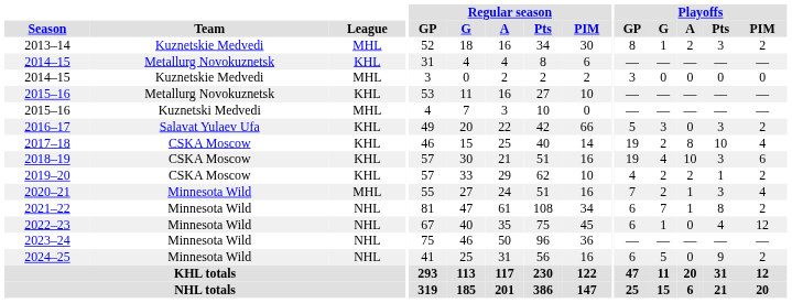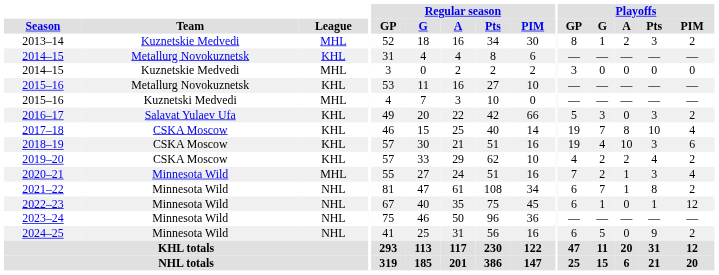 <table border="0" cellpadding="1" cellspacing="0" style="text-align:center; width:60em;">
 <tr bgcolor="#e0e0e0">
 <th colspan="3" bgcolor="#ffffff"></th>
 <th rowspan="99" bgcolor="#ffffff"></th>
 <th colspan="5"><a href='#'>Regular season</a></th>
 <th rowspan="99" bgcolor="#ffffff"></th>
 <th colspan="5"><a href='#'>Playoffs</a></th>
 </tr>
 <tr bgcolor="#e0e0e0">
 <th><a href='#'>Season</a></th>
 <th>Team</th>
 <th>League</th>
 <th>GP</th>
 <th><a href='#'>G</a></th>
 <th><a href='#'>A</a></th>
 <th><a href='#'>Pts</a></th>
 <th><a href='#'>PIM</a></th>
 <th>GP</th>
 <th>G</th>
 <th>A</th>
 <th>Pts</th>
 <th>PIM</th>
 </tr>
 <tr>
 <td>2013–14</td>
 <td><a href='#'>Kuznetskie Medvedi</a></td>
 <td><a href='#'>MHL</a></td>
 <td>52</td>
 <td>18</td>
 <td>16</td>
 <td>34</td>
 <td>30</td>
 <td>8</td>
 <td>1</td>
 <td>2</td>
 <td>3</td>
 <td>2</td>
 </tr>
 <tr bgcolor="#f0f0f0">
 <td><a href='#'>2014–15</a></td>
 <td><a href='#'>Metallurg Novokuznetsk</a></td>
 <td><a href='#'>KHL</a></td>
 <td>31</td>
 <td>4</td>
 <td>4</td>
 <td>8</td>
 <td>6</td>
 <td>—</td>
 <td>—</td>
 <td>—</td>
 <td>—</td>
 <td>—</td>
 </tr>
 <tr>
 <td>2014–15</td>
 <td>Kuznetskie Medvedi</td>
 <td>MHL</td>
 <td>3</td>
 <td>0</td>
 <td>2</td>
 <td>2</td>
 <td>2</td>
 <td>3</td>
 <td>0</td>
 <td>0</td>
 <td>0</td>
 <td>0</td>
 </tr>
 <tr bgcolor="#f0f0f0">
 <td><a href='#'>2015–16</a></td>
 <td>Metallurg Novokuznetsk</td>
 <td>KHL</td>
 <td>53</td>
 <td>11</td>
 <td>16</td>
 <td>27</td>
 <td>10</td>
 <td>—</td>
 <td>—</td>
 <td>—</td>
 <td>—</td>
 <td>—</td>
 </tr>
 <tr>
 <td>2015–16</td>
 <td>Kuznetski Medvedi</td>
 <td>MHL</td>
 <td>4</td>
 <td>7</td>
 <td>3</td>
 <td>10</td>
 <td>0</td>
 <td>—</td>
 <td>—</td>
 <td>—</td>
 <td>—</td>
 <td>—</td>
 </tr>
 <tr bgcolor="#f0f0f0">
 <td><a href='#'>2016–17</a></td>
 <td><a href='#'>Salavat Yulaev Ufa</a></td>
 <td>KHL</td>
 <td>49</td>
 <td>20</td>
 <td>22</td>
 <td>42</td>
 <td>66</td>
 <td>5</td>
 <td>3</td>
 <td>0</td>
 <td>3</td>
 <td>2</td>
 </tr>
 <tr>
 <td><a href='#'>2017–18</a></td>
 <td><a href='#'>CSKA Moscow</a></td>
 <td>KHL</td>
 <td>46</td>
 <td>15</td>
 <td>25</td>
 <td>40</td>
 <td>14</td>
 <td>19</td>
-<td>2</td>
+<td>7</td>
 <td>8</td>
 <td>10</td>
 <td>4</td>
 </tr>
 <tr bgcolor="#f0f0f0">
 <td><a href='#'>2018–19</a></td>
 <td>CSKA Moscow</td>
 <td>KHL</td>
 <td>57</td>
 <td>30</td>
 <td>21</td>
 <td>51</td>
 <td>16</td>
 <td>19</td>
 <td>4</td>
 <td>10</td>
 <td>3</td>
 <td>6</td>
 </tr>
 <tr>
 <td><a href='#'>2019–20</a></td>
 <td>CSKA Moscow</td>
 <td>KHL</td>
 <td>57</td>
 <td>33</td>
 <td>29</td>
 <td>62</td>
 <td>10</td>
 <td>4</td>
 <td>2</td>
 <td>2</td>
-<td>1</td>
+<td>4</td>
 <td>2</td>
 </tr>
 <tr bgcolor="#f0f0f0">
 <td><a href='#'>2020–21</a></td>
 <td><a href='#'>Minnesota Wild</a></td>
 <td>MHL</td>
 <td>55</td>
 <td>27</td>
 <td>24</td>
 <td>51</td>
 <td>16</td>
 <td>7</td>
 <td>2</td>
 <td>1</td>
 <td>3</td>
 <td>4</td>
 </tr>
 <tr>
 <td><a href='#'>2021–22</a></td>
 <td>Minnesota Wild</td>
 <td>NHL</td>
 <td>81</td>
 <td>47</td>
 <td>61</td>
 <td>108</td>
 <td>34</td>
 <td>6</td>
 <td>7</td>
 <td>1</td>
 <td>8</td>
 <td>2</td>
 </tr>
 <tr bgcolor="#f0f0f0">
 <td><a href='#'>2022–23</a></td>
 <td>Minnesota Wild</td>
 <td>NHL</td>
 <td>67</td>
 <td>40</td>
 <td>35</td>
 <td>75</td>
 <td>45</td>
 <td>6</td>
 <td>1</td>
 <td>0</td>
-<td>4</td>
+<td>1</td>
 <td>12</td>
 </tr>
 <tr>
 <td><a href='#'>2023–24</a></td>
 <td>Minnesota Wild</td>
 <td>NHL</td>
 <td>75</td>
 <td>46</td>
 <td>50</td>
 <td>96</td>
 <td>36</td>
 <td>—</td>
 <td>—</td>
 <td>—</td>
 <td>—</td>
 <td>—</td>
 </tr>
 <tr bgcolor="#f0f0f0">
 <td><a href='#'>2024–25</a></td>
 <td>Minnesota Wild</td>
 <td>NHL</td>
 <td>41</td>
 <td>25</td>
 <td>31</td>
 <td>56</td>
 <td>16</td>
 <td>6</td>
 <td>5</td>
 <td>0</td>
 <td>9</td>
 <td>2</td>
 </tr>
 <tr bgcolor="#e0e0e0">
 <th colspan="3">KHL totals</th>
 <th>293</th>
 <th>113</th>
 <th>117</th>
 <th>230</th>
 <th>122</th>
 <th>47</th>
 <th>11</th>
 <th>20</th>
 <th>31</th>
 <th>12</th>
 </tr>
 <tr bgcolor="#e0e0e0">
 <th colspan="3">NHL totals</th>
 <th>319</th>
 <th>185</th>
 <th>201</th>
 <th>386</th>
 <th>147</th>
 <th>25</th>
 <th>15</th>
 <th>6</th>
 <th>21</th>
 <th>20</th>
 </tr>
 </table>
